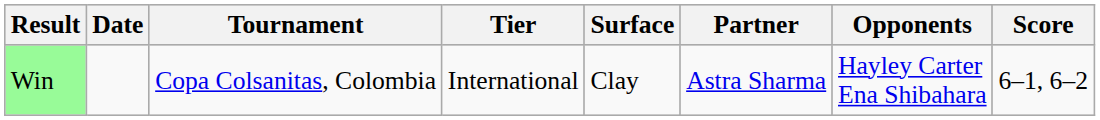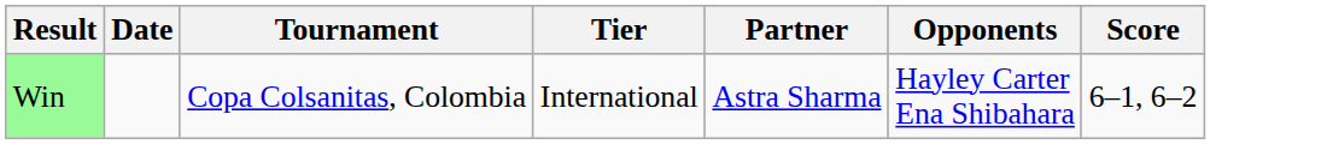 <table class="sortable wikitable">
 <tr>
 <th>Result</th>
 <th>Date</th>
 <th>Tournament</th>
 <th>Tier</th>
-<th>Surface</th>
 <th>Partner</th>
 <th>Opponents</th>
 <th class="unsortable">Score</th>
 </tr>
 <tr>
 <td style="background:#98fb98;">Win</td>
 <td><a href='#'></a></td>
 <td><a href='#'>Copa Colsanitas</a>, Colombia</td>
 <td>International</td>
-<td>Clay</td>
 <td> <a href='#'>Astra Sharma</a></td>
 <td> <a href='#'>Hayley Carter</a> <br>  <a href='#'>Ena Shibahara</a></td>
 <td>6–1, 6–2</td>
 </tr>
 </table>
